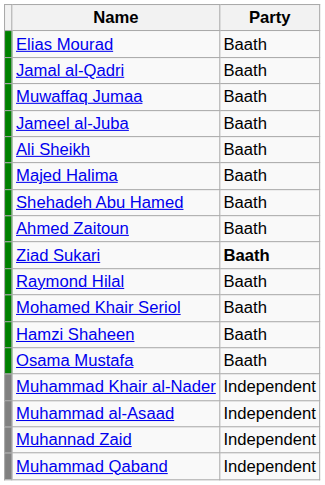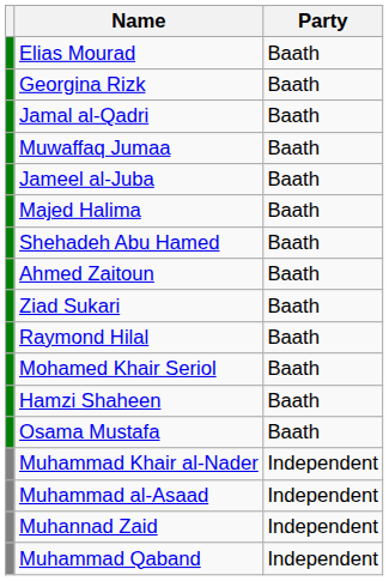 <table class="wikitable sortable">
 <tr>
 <th></th>
 <th>Name</th>
 <th>Party</th>
 </tr>
 <tr>
 <td bgcolor="green"></td>
 <td><a href='#'>Elias Mourad</a></td>
+<td>Baath</td>
+</tr>
+<tr>
+<td bgcolor="green"></td>
+<td><a href='#'>Georgina Rizk</a></td>
 <td>Baath</td>
 </tr>
 <tr>
 <td bgcolor="green"></td>
 <td><a href='#'>Jamal al-Qadri</a></td>
 <td>Baath</td>
 </tr>
 <tr>
 <td bgcolor="green"></td>
 <td><a href='#'>Muwaffaq Jumaa</a></td>
 <td>Baath</td>
 </tr>
 <tr>
 <td bgcolor="green"></td>
 <td><a href='#'>Jameel al-Juba</a></td>
-<td>Baath</td>
-</tr>
-<tr>
-<td bgcolor="green"></td>
-<td><a href='#'>Ali Sheikh</a></td>
 <td>Baath</td>
 </tr>
 <tr>
 <td bgcolor="green"></td>
 <td><a href='#'>Majed Halima</a></td>
 <td>Baath</td>
 </tr>
 <tr>
 <td bgcolor="green"></td>
 <td><a href='#'>Shehadeh Abu Hamed</a></td>
 <td>Baath</td>
 </tr>
 <tr>
 <td bgcolor="green"></td>
 <td><a href='#'>Ahmed Zaitoun</a></td>
 <td>Baath</td>
 </tr>
 <tr>
 <td bgcolor="green"></td>
 <td><a href='#'>Ziad Sukari</a></td>
-<td><strong>Baath</strong></td>
+<td>Baath</td>
 </tr>
 <tr>
 <td bgcolor="green"></td>
 <td><a href='#'>Raymond Hilal</a></td>
 <td>Baath</td>
 </tr>
 <tr>
 <td bgcolor="green"></td>
 <td><a href='#'>Mohamed Khair Seriol</a></td>
 <td>Baath</td>
 </tr>
 <tr>
 <td bgcolor="green"></td>
 <td><a href='#'>Hamzi Shaheen</a></td>
 <td>Baath</td>
 </tr>
 <tr>
 <td bgcolor="green"></td>
 <td><a href='#'>Osama Mustafa</a></td>
 <td>Baath</td>
 </tr>
 <tr>
 <td bgcolor="grey"></td>
 <td><a href='#'>Muhammad Khair al-Nader</a></td>
 <td>Independent</td>
 </tr>
 <tr>
 <td bgcolor="grey"></td>
 <td><a href='#'>Muhammad al-Asaad</a></td>
 <td>Independent</td>
 </tr>
 <tr>
 <td bgcolor="grey"></td>
 <td><a href='#'>Muhannad Zaid</a></td>
 <td>Independent</td>
 </tr>
 <tr>
 <td bgcolor="grey"></td>
 <td><a href='#'>Muhammad Qaband</a></td>
 <td>Independent</td>
 </tr>
 </table>
